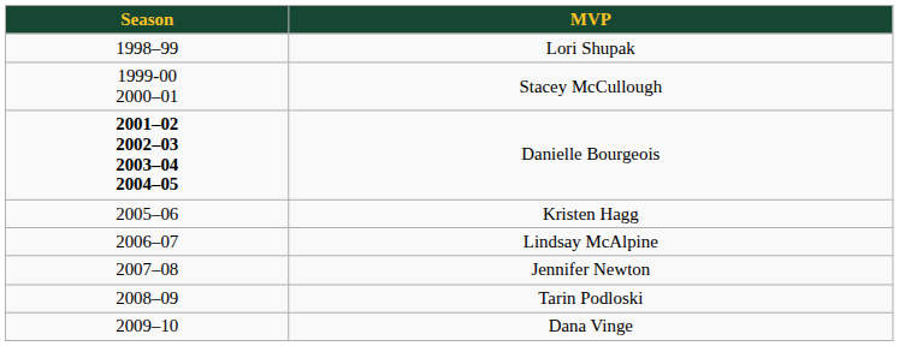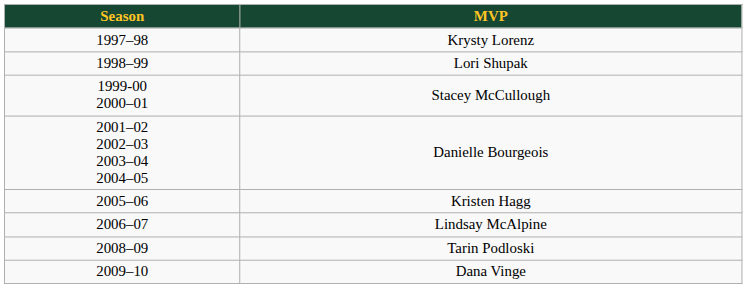 <table class="wikitable" width="40%">
 <tr align="center"  style="background:#154733;color:#FEC524;">
 <td><strong>Season</strong></td>
 <td><strong>MVP</strong></td>
+</tr>
+<tr align="center" bgcolor="">
+<td>1997–98</td>
+<td>Krysty Lorenz</td>
 </tr>
 <tr align="center" bgcolor="">
 <td>1998–99</td>
 <td>Lori Shupak</td>
 </tr>
 <tr align="center" bgcolor="">
 <td>1999-00<br>2000–01</td>
 <td>Stacey McCullough</td>
 </tr>
 <tr align="center" bgcolor="">
-<td><strong>2001–02<br>2002–03<br>2003–04<br>2004–05</strong></td>
+<td>2001–02<br>2002–03<br>2003–04<br>2004–05</td>
 <td>Danielle Bourgeois</td>
 </tr>
 <tr align="center" bgcolor="">
 <td>2005–06</td>
 <td>Kristen Hagg</td>
 </tr>
 <tr align="center" bgcolor="">
 <td>2006–07</td>
 <td>Lindsay McAlpine</td>
 </tr>
 <tr align="center" bgcolor="">
-<td>2007–08</td>
-<td>Jennifer Newton</td>
-</tr>
-<tr align="center" bgcolor="">
 <td>2008–09</td>
 <td>Tarin Podloski</td>
 </tr>
 <tr align="center" bgcolor="">
 <td>2009–10</td>
 <td>Dana Vinge</td>
 </tr>
 </table>
